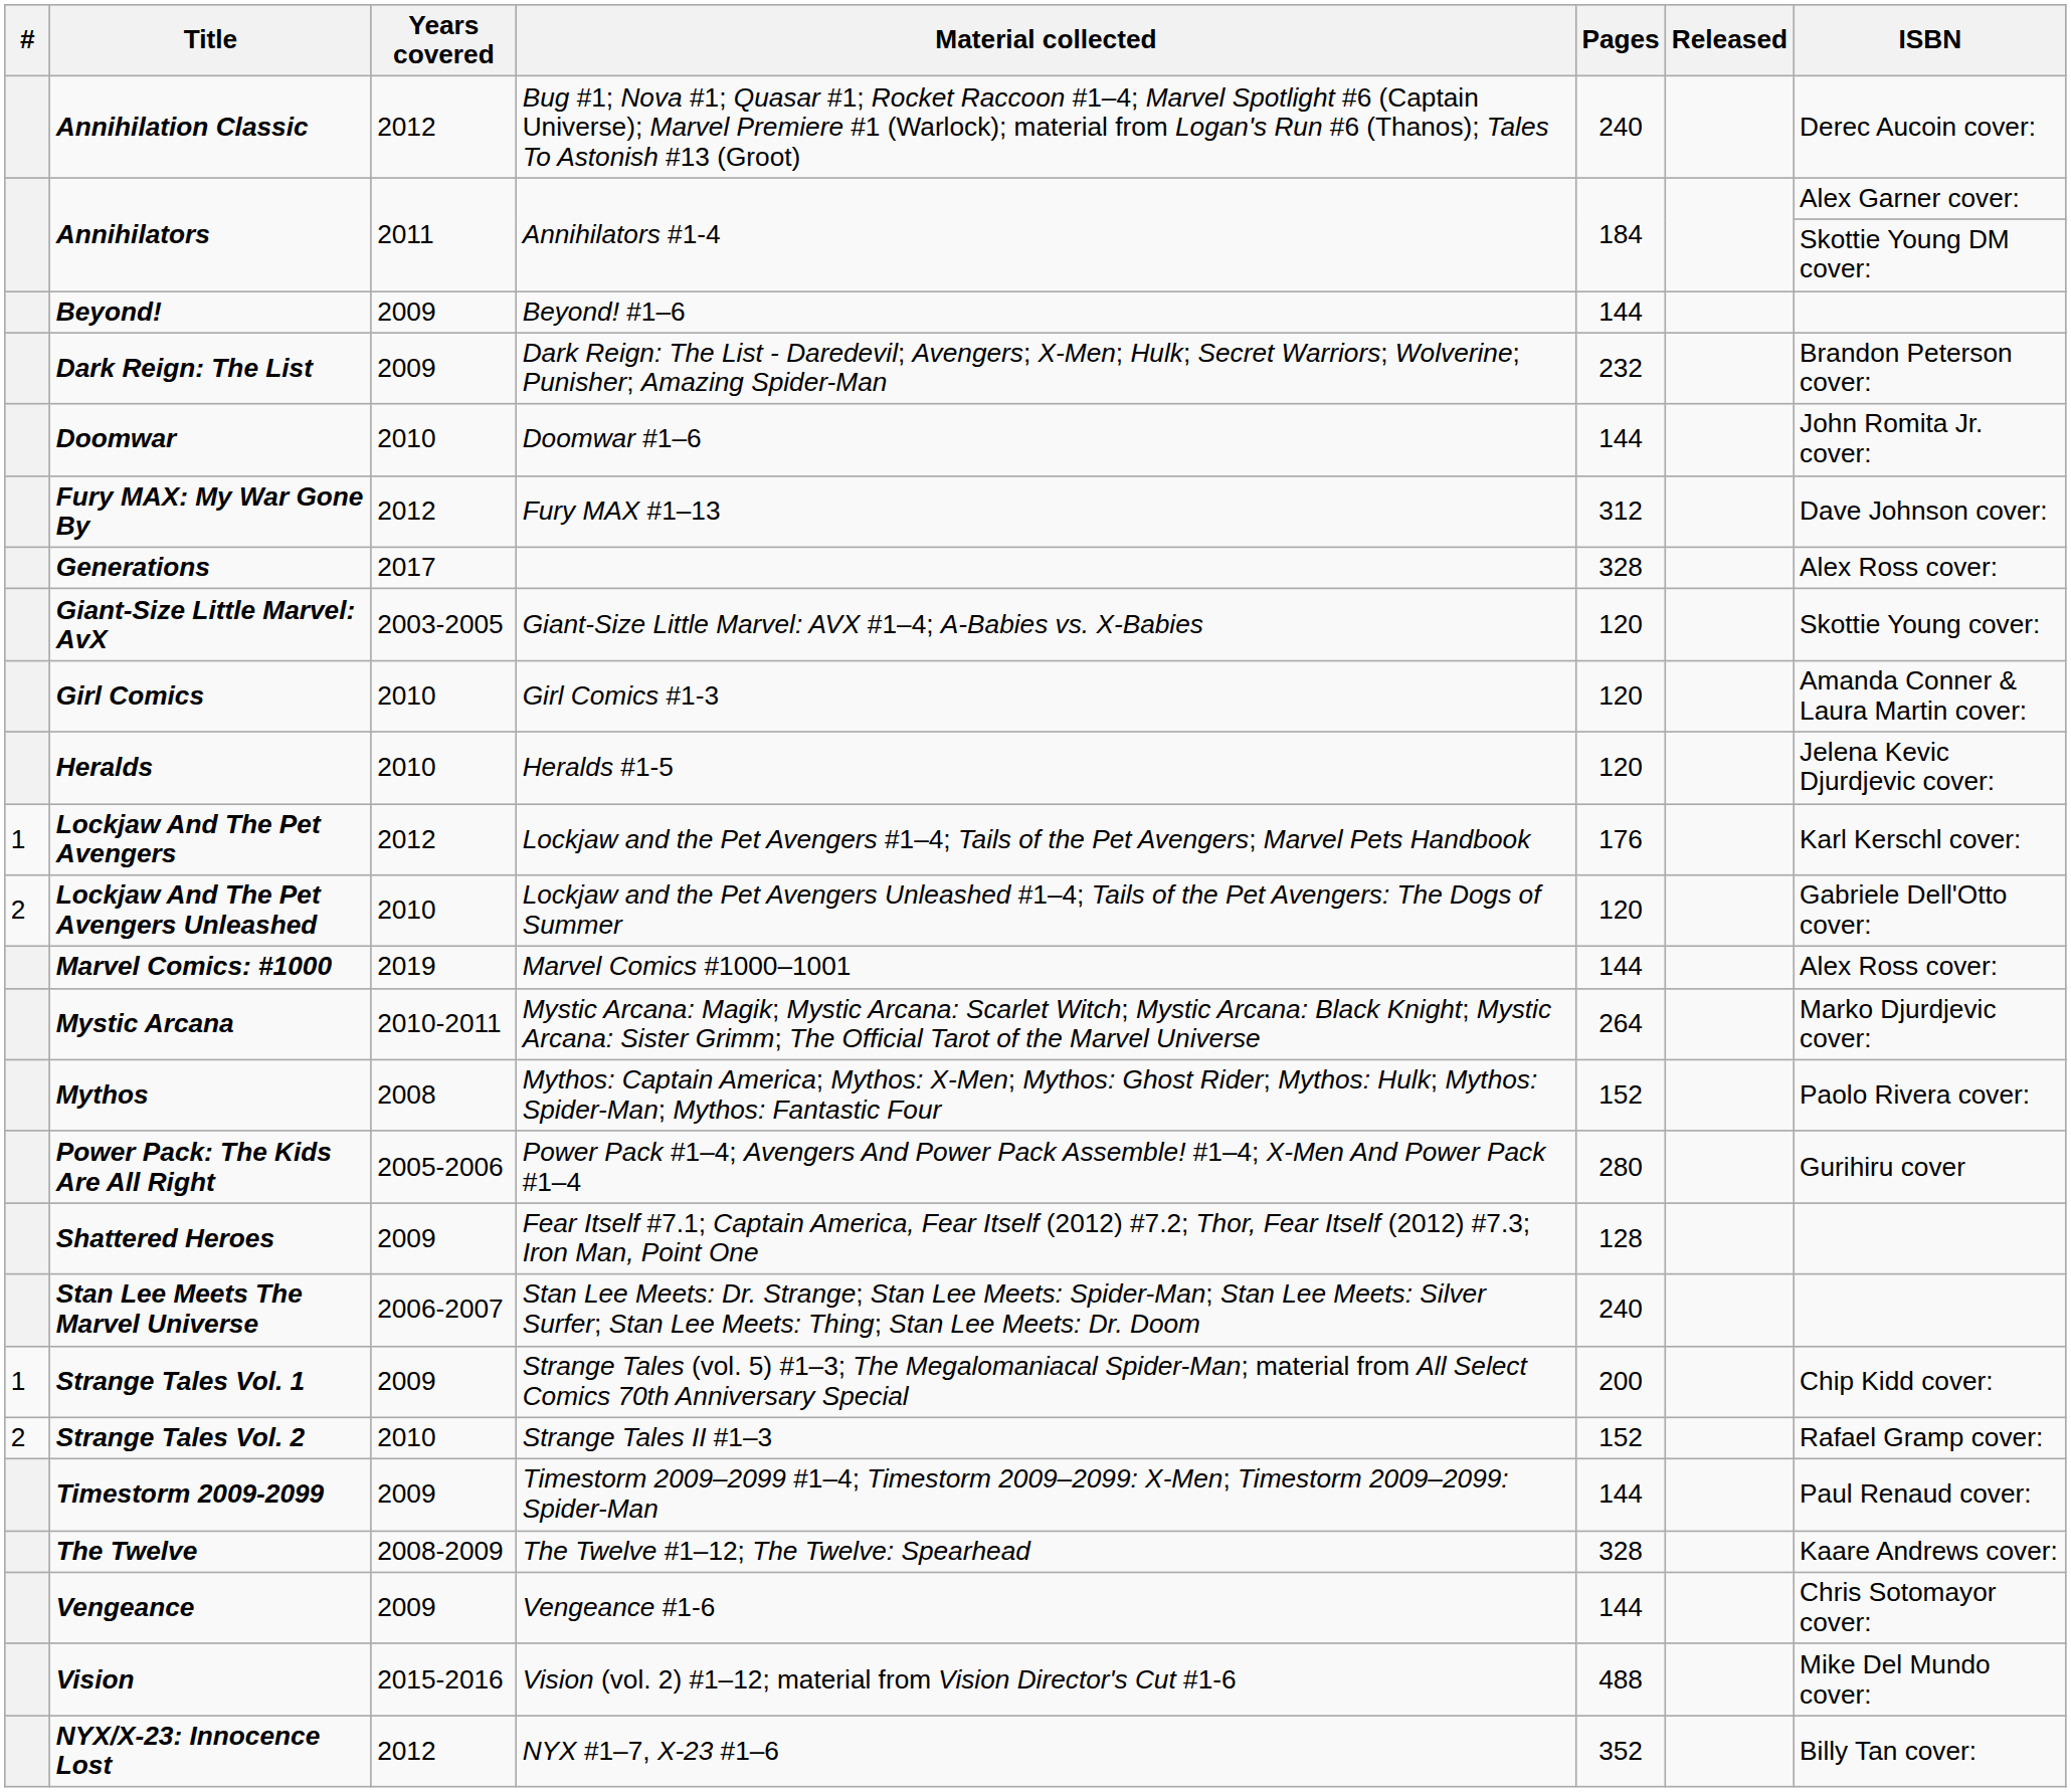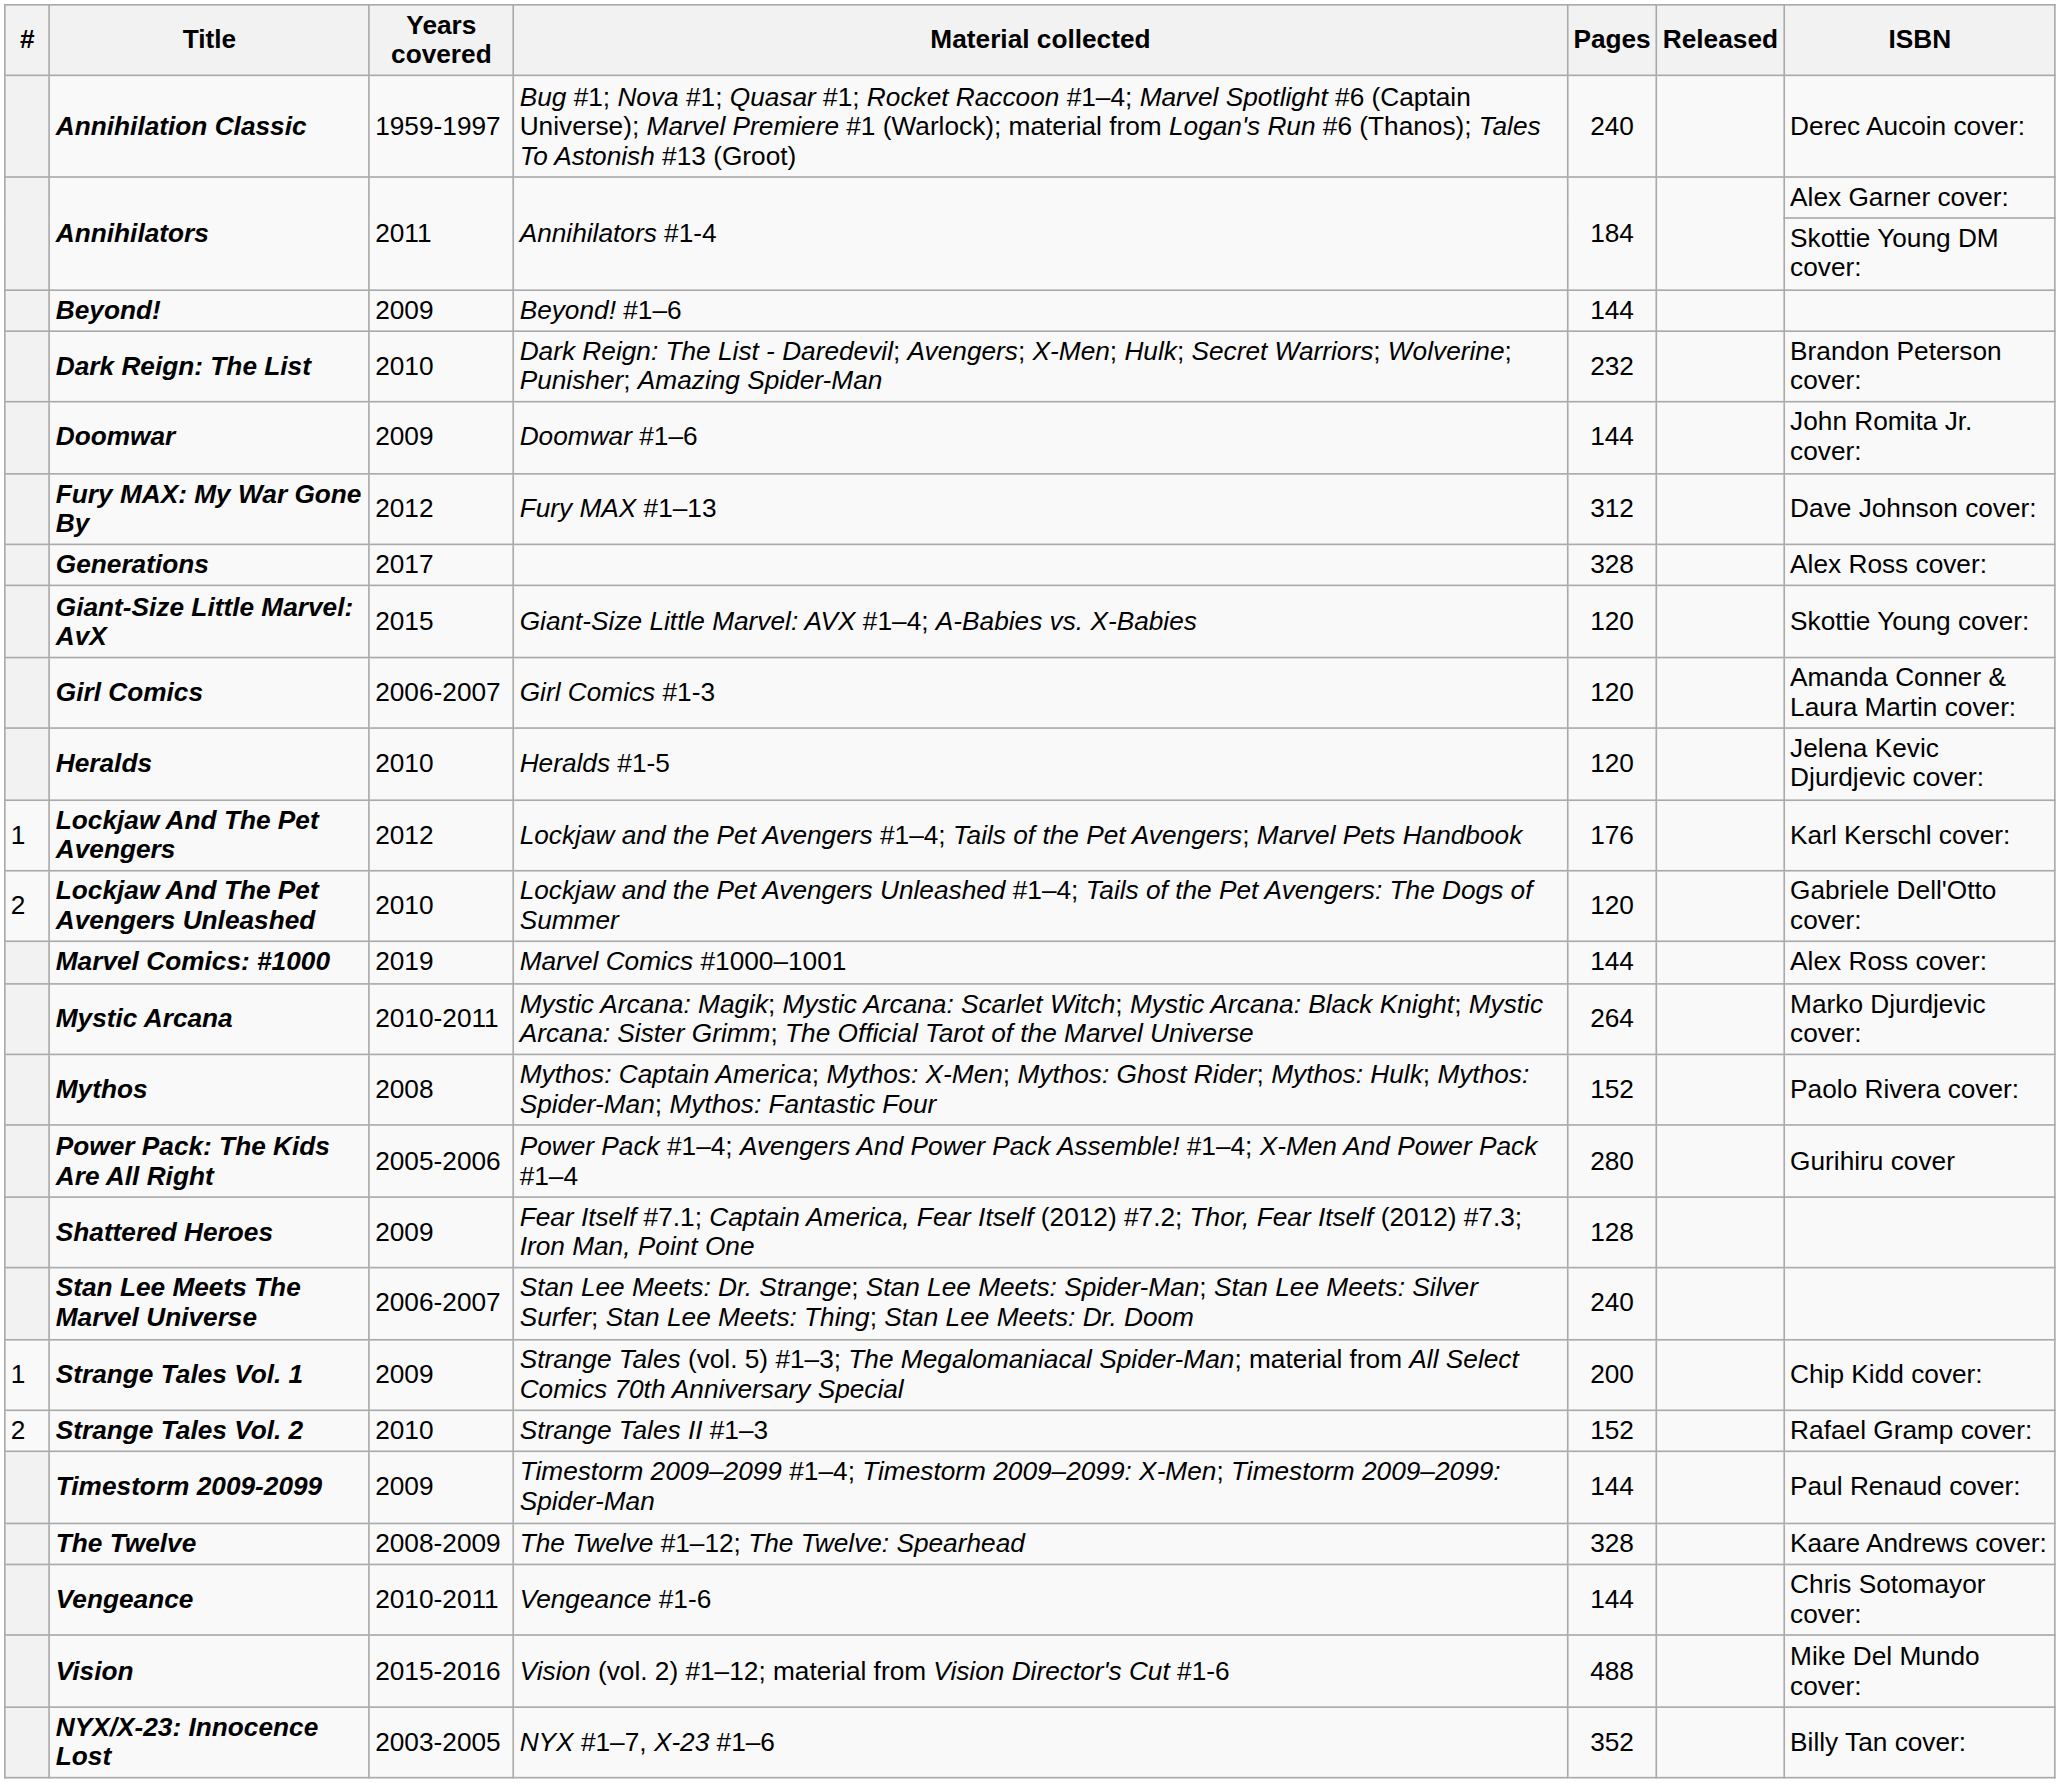 <table class="wikitable sortable" width=99%>
 <tr>
 <th class="unsortable" width=20px>#</th>
 <th>Title</th>
 <th>Years covered</th>
 <th class="unsortable">Material collected</th>
 <th>Pages</th>
 <th>Released</th>
 <th class="unsortable">ISBN</th>
 </tr>
 <tr>
 <th style="background-color: light grey;"></th>
 <td><strong><em>Annihilation Classic</em></strong></td>
-<td>2012</td>
+<td>1959-1997</td>
 <td><em>Bug</em> #1; <em>Nova</em> #1; <em>Quasar</em> #1; <em>Rocket Raccoon</em> #1–4; <em>Marvel Spotlight</em> #6 (Captain Universe); <em>Marvel Premiere</em> #1 (Warlock); material from <em>Logan's Run</em> #6 (Thanos); <em>Tales To Astonish</em> #13 (Groot)</td>
 <td style="text-align: center;">240</td>
 <td></td>
 <td>Derec Aucoin cover: </td>
 </tr>
 <tr>
 <th style="background-color: light grey;" rowspan=2></th>
 <td rowspan="2"><strong><em>Annihilators</em></strong></td>
 <td rowspan="2">2011</td>
 <td rowspan="2"><em>Annihilators</em> #1-4</td>
 <td rowspan="2" style="text-align: center;">184</td>
 <td rowspan="2"></td>
 <td>Alex Garner cover: </td>
 </tr>
 <tr>
 <td>Skottie Young DM cover: </td>
 </tr>
 <tr>
 <th style="background-color: light grey;"></th>
 <td><strong><em>Beyond!</em></strong></td>
 <td>2009</td>
 <td><em>Beyond!</em> #1–6</td>
 <td style="text-align: center;">144</td>
 <td></td>
 <td></td>
 </tr>
 <tr>
 <th style="background-color: light grey;"></th>
 <td><strong><em>Dark Reign: The List</em></strong></td>
-<td>2009</td>
+<td>2010</td>
 <td><em>Dark Reign: The List - Daredevil</em>; <em>Avengers</em>; <em>X-Men</em>; <em>Hulk</em>; <em>Secret Warriors</em>; <em>Wolverine</em>; <em>Punisher</em>; <em>Amazing Spider-Man</em></td>
 <td style="text-align: center;">232</td>
 <td></td>
 <td>Brandon Peterson cover: </td>
 </tr>
 <tr>
 <th style="background-color: light grey;"></th>
 <td><strong><em>Doomwar</em></strong></td>
-<td>2010</td>
+<td>2009</td>
 <td><em>Doomwar</em> #1–6</td>
 <td style="text-align: center;">144</td>
 <td></td>
 <td>John Romita Jr. cover: </td>
 </tr>
 <tr>
 <th style="background-color: light grey;"></th>
 <td><strong><em>Fury MAX: My War Gone By</em></strong></td>
 <td>2012</td>
 <td><em>Fury MAX</em> #1–13</td>
 <td style="text-align: center;">312</td>
 <td></td>
 <td>Dave Johnson cover: </td>
 </tr>
 <tr>
 <th style="background-color: light grey;"></th>
 <td><strong><em>Generations</em></strong></td>
 <td>2017</td>
 <td></td>
 <td style="text-align: center;">328</td>
 <td></td>
 <td>Alex Ross cover: </td>
 </tr>
 <tr>
 <th style="background-color: light grey;"></th>
 <td><strong><em>Giant-Size Little Marvel: AvX</em></strong></td>
-<td>2003-2005</td>
+<td>2015</td>
 <td><em>Giant-Size Little Marvel: AVX</em> #1–4; <em>A-Babies vs. X-Babies</em></td>
 <td style="text-align: center;">120</td>
 <td></td>
 <td>Skottie Young cover: </td>
 </tr>
 <tr>
 <th style="background-color: light grey;"></th>
 <td><strong><em>Girl Comics</em></strong></td>
-<td>2010</td>
+<td>2006-2007</td>
 <td><em>Girl Comics</em> #1-3</td>
 <td style="text-align: center;">120</td>
 <td></td>
 <td>Amanda Conner & Laura Martin cover: </td>
 </tr>
 <tr>
 <th style="background-color: light grey;"></th>
 <td><strong><em>Heralds</em></strong></td>
 <td>2010</td>
 <td><em>Heralds</em> #1-5</td>
 <td style="text-align: center;">120</td>
 <td></td>
 <td>Jelena Kevic Djurdjevic cover: </td>
 </tr>
 <tr>
 <td>1</td>
 <td><strong><em>Lockjaw And The Pet Avengers</em></strong></td>
 <td>2012</td>
 <td><em>Lockjaw and the Pet Avengers</em> #1–4; <em>Tails of the Pet Avengers</em>; <em>Marvel Pets Handbook</em></td>
 <td style="text-align: center;">176</td>
 <td></td>
 <td>Karl Kerschl cover: </td>
 </tr>
 <tr>
 <td>2</td>
 <td><strong><em>Lockjaw And The Pet Avengers Unleashed</em></strong></td>
 <td>2010</td>
 <td><em>Lockjaw and the Pet Avengers Unleashed</em> #1–4; <em>Tails of the Pet Avengers: The Dogs of Summer</em></td>
 <td style="text-align: center;">120</td>
 <td></td>
 <td>Gabriele Dell'Otto cover: </td>
 </tr>
 <tr>
 <th style="background-color: light grey;"></th>
 <td><strong><em>Marvel Comics: #1000</em></strong></td>
 <td>2019</td>
 <td><em>Marvel Comics</em> #1000–1001</td>
 <td style="text-align: center;">144</td>
 <td></td>
 <td>Alex Ross cover: </td>
 </tr>
 <tr>
 <th style="background-color: light grey;"></th>
 <td><strong><em>Mystic Arcana</em></strong></td>
 <td>2010-2011</td>
 <td><em>Mystic Arcana: Magik</em>; <em>Mystic Arcana: Scarlet Witch</em>; <em>Mystic Arcana: Black Knight</em>; <em>Mystic Arcana: Sister Grimm</em>; <em>The Official Tarot of the Marvel Universe</em></td>
 <td style="text-align: center;">264</td>
 <td></td>
 <td>Marko Djurdjevic cover: </td>
 </tr>
 <tr>
 <th style="background-color: light grey;"></th>
 <td><strong><em>Mythos</em></strong></td>
 <td>2008</td>
 <td><em>Mythos: Captain America</em>; <em>Mythos: X-Men</em>; <em>Mythos: Ghost Rider</em>; <em>Mythos: Hulk</em>; <em>Mythos: Spider-Man</em>; <em>Mythos: Fantastic Four</em></td>
 <td style="text-align: center;">152</td>
 <td></td>
 <td>Paolo Rivera cover: </td>
 </tr>
 <tr>
 <th style="background-color: light grey;"></th>
 <td><strong><em>Power Pack: The Kids Are All Right</em></strong></td>
 <td>2005-2006</td>
 <td><em>Power Pack</em> #1–4; <em>Avengers And Power Pack Assemble!</em> #1–4; <em>X-Men And Power Pack</em> #1–4</td>
 <td style="text-align: center;">280</td>
 <td></td>
 <td>Gurihiru cover </td>
 </tr>
 <tr>
 <th style="background-color: light grey;"></th>
 <td><strong><em>Shattered Heroes</em></strong></td>
 <td>2009</td>
 <td><em>Fear Itself</em> #7.1; <em>Captain America, Fear Itself</em> (2012) #7.2; <em>Thor, Fear Itself</em> (2012) #7.3; <em>Iron Man, Point One</em></td>
 <td style="text-align: center;">128</td>
 <td></td>
 <td></td>
 </tr>
 <tr>
 <th style="background-color: light grey;"></th>
 <td><strong><em>Stan Lee Meets The Marvel Universe</em></strong></td>
 <td>2006-2007</td>
 <td><em>Stan Lee Meets: Dr. Strange</em>; <em>Stan Lee Meets: Spider-Man</em>; <em>Stan Lee Meets: Silver Surfer</em>; <em>Stan Lee Meets: Thing</em>; <em>Stan Lee Meets: Dr. Doom</em></td>
 <td style="text-align: center;">240</td>
 <td></td>
 <td></td>
 </tr>
 <tr>
 <td>1</td>
 <td><strong><em>Strange Tales	Vol. 1</em></strong></td>
 <td>2009</td>
 <td><em>Strange Tales</em> (vol. 5) #1–3; <em>The Megalomaniacal Spider-Man</em>; material from <em>All Select Comics 70th Anniversary Special</em></td>
 <td style="text-align: center;">200</td>
 <td></td>
 <td>Chip Kidd cover: </td>
 </tr>
 <tr>
 <td>2</td>
 <td><strong><em>Strange Tales	Vol. 2</em></strong></td>
 <td>2010</td>
 <td><em>Strange Tales II</em> #1–3</td>
 <td style="text-align: center;">152</td>
 <td></td>
 <td>Rafael Gramp cover: </td>
 </tr>
 <tr>
 <th style="background-color: light grey;"></th>
 <td><strong><em>Timestorm 2009-2099</em></strong></td>
 <td>2009</td>
 <td><em>Timestorm 2009–2099</em> #1–4; <em>Timestorm 2009–2099: X-Men</em>; <em>Timestorm 2009–2099: Spider-Man</em></td>
 <td style="text-align: center;">144</td>
 <td></td>
 <td>Paul Renaud cover: </td>
 </tr>
 <tr>
 <th style="background-color: light grey;"></th>
 <td><strong><em>The Twelve</em></strong></td>
 <td>2008-2009</td>
 <td><em>The Twelve</em> #1–12; <em>The Twelve: Spearhead</em></td>
 <td style="text-align: center;">328</td>
 <td></td>
 <td>Kaare Andrews cover: </td>
 </tr>
 <tr>
 <th style="background-color: light grey;"></th>
 <td><strong><em>Vengeance</em></strong></td>
-<td>2009</td>
+<td>2010-2011</td>
 <td><em>Vengeance</em> #1-6</td>
 <td style="text-align: center;">144</td>
 <td></td>
 <td>Chris Sotomayor cover: </td>
 </tr>
 <tr>
 <th style="background-color: light grey;"></th>
 <td><strong><em>Vision</em></strong></td>
 <td>2015-2016</td>
 <td><em>Vision</em> (vol. 2) #1–12; material from <em>Vision Director's Cut</em> #1-6</td>
 <td style="text-align: center;">488</td>
 <td></td>
 <td>Mike Del Mundo cover: </td>
 </tr>
 <tr>
 <th style="background-color: light grey;"></th>
 <td><strong><em>NYX/X-23: Innocence Lost</em></strong></td>
-<td>2012</td>
+<td>2003-2005</td>
 <td><em>NYX</em> #1–7, <em>X-23</em> #1–6</td>
 <td style="text-align: center;">352</td>
 <td></td>
 <td>Billy Tan cover: </td>
 </tr>
 </table>
